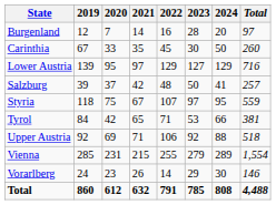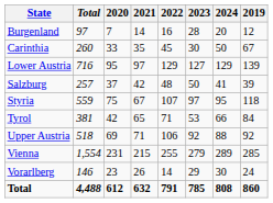 <table class="wikitable" style="text-align:left">
 <tr>
 <th><a href='#'>State</a></th>
-<th>2019</th>
+<th><em>Total</em></th>
 <th>2020</th>
 <th>2021</th>
 <th>2022</th>
 <th>2023</th>
 <th>2024</th>
-<th><em>Total</em></th>
+<th>2019</th>
 </tr>
 <tr>
 <td><a href='#'>Burgenland</a></td>
-<td>12</td>
+<td><em>97</em></td>
 <td>7</td>
 <td>14</td>
 <td>16</td>
 <td>28</td>
 <td>20</td>
-<td><em>97</em></td>
+<td>12</td>
 </tr>
 <tr>
 <td><a href='#'>Carinthia</a></td>
-<td>67</td>
+<td><em>260</em></td>
 <td>33</td>
 <td>35</td>
 <td>45</td>
 <td>30</td>
 <td>50</td>
-<td><em>260</em></td>
+<td>67</td>
 </tr>
 <tr>
 <td><a href='#'>Lower Austria</a></td>
-<td>139</td>
+<td><em>716</em></td>
 <td>95</td>
 <td>97</td>
 <td>129</td>
 <td>127</td>
 <td>129</td>
-<td><em>716</em></td>
+<td>139</td>
 </tr>
 <tr>
 <td><a href='#'>Salzburg</a></td>
-<td>39</td>
+<td><em>257</em></td>
 <td>37</td>
 <td>42</td>
 <td>48</td>
 <td>50</td>
 <td>41</td>
-<td><em>257</em></td>
+<td>39</td>
 </tr>
 <tr>
 <td><a href='#'>Styria</a></td>
-<td>118</td>
+<td><em>559</em></td>
 <td>75</td>
 <td>67</td>
 <td>107</td>
 <td>97</td>
 <td>95</td>
-<td><em>559</em></td>
+<td>118</td>
 </tr>
 <tr>
 <td><a href='#'>Tyrol</a></td>
-<td>84</td>
+<td><em>381</em></td>
 <td>42</td>
 <td>65</td>
 <td>71</td>
 <td>53</td>
 <td>66</td>
-<td><em>381</em></td>
+<td>84</td>
 </tr>
 <tr>
 <td><a href='#'>Upper Austria</a></td>
-<td>92</td>
+<td><em>518</em></td>
 <td>69</td>
 <td>71</td>
 <td>106</td>
 <td>92</td>
 <td>88</td>
-<td><em>518</em></td>
+<td>92</td>
 </tr>
 <tr>
 <td><a href='#'>Vienna</a></td>
-<td>285</td>
+<td><em>1,554</em></td>
 <td>231</td>
 <td>215</td>
 <td>255</td>
 <td>279</td>
 <td>289</td>
-<td><em>1,554</em></td>
+<td>285</td>
 </tr>
 <tr>
 <td><a href='#'>Vorarlberg</a></td>
-<td>24</td>
+<td><em>146</em></td>
 <td>23</td>
 <td>26</td>
 <td>14</td>
 <td>29</td>
 <td>30</td>
-<td><em>146</em></td>
+<td>24</td>
 </tr>
 <tr>
 <td><strong>Total</strong></td>
-<td><strong>860</strong></td>
+<td><strong><em>4,488</em></strong></td>
 <td><strong>612</strong></td>
 <td><strong>632</strong></td>
 <td><strong>791</strong></td>
 <td><strong>785</strong></td>
 <td><strong>808</strong></td>
-<td><strong><em>4,488</em></strong></td>
+<td><strong>860</strong></td>
 </tr>
 </table>
